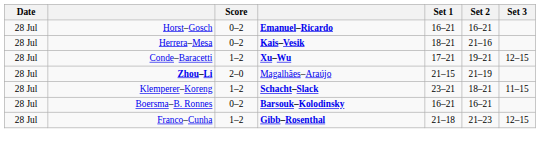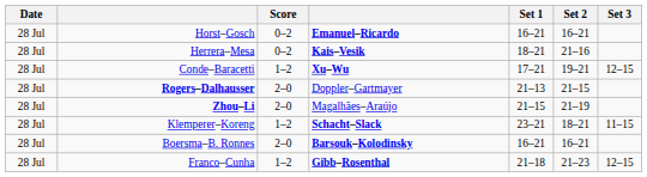 <table class="wikitable" style="text-align: center; font-size:90% ">
 <tr>
 <th width="60">Date</th>
 <th align="right" width="250"></th>
 <th width="60">Score</th>
 <th align="left" width="250"></th>
 <th width="50">Set 1</th>
 <th width="50">Set 2</th>
 <th width="50">Set 3</th>
 </tr>
 <tr>
 <td>28 Jul</td>
 <td align=right><a href='#'>Horst</a>–<a href='#'>Gosch</a> </td>
 <td align=center>0–2</td>
 <td align=left><strong> <a href='#'>Emanuel</a>–<a href='#'>Ricardo</a></strong></td>
 <td>16–21</td>
 <td>16–21</td>
 <td></td>
 </tr>
 <tr>
 <td>28 Jul</td>
 <td align=right><a href='#'>Herrera</a>–<a href='#'>Mesa</a> </td>
 <td align=center>0–2</td>
 <td align=left><strong> <a href='#'>Kais</a>–<a href='#'>Vesik</a></strong></td>
 <td>18–21</td>
 <td>21–16</td>
 <td></td>
 </tr>
 <tr>
 <td>28 Jul</td>
 <td align=right><a href='#'>Conde</a>–<a href='#'>Baracetti</a> </td>
 <td align=center>1–2</td>
 <td align=left><strong> <a href='#'>Xu</a>–<a href='#'>Wu</a></strong></td>
 <td>17–21</td>
 <td>19–21</td>
 <td>12–15</td>
 </tr>
 <tr>
 <td>28 Jul</td>
+<td align=right><strong><a href='#'>Rogers</a>–<a href='#'>Dalhausser</a> </strong></td>
+<td align=center>2–0</td>
+<td align=left> <a href='#'>Doppler</a>–<a href='#'>Gartmayer</a></td>
+<td>21–13</td>
+<td>21–15</td>
+<td></td>
+</tr>
+<tr>
+<td>28 Jul</td>
 <td align=right><strong><a href='#'>Zhou</a>–<a href='#'>Li</a> </strong></td>
 <td align=center>2–0</td>
 <td align=left> <a href='#'>Magalhães</a>–<a href='#'>Araújo</a></td>
 <td>21–15</td>
 <td>21–19</td>
 <td></td>
 </tr>
 <tr>
 <td>28 Jul</td>
 <td align=right><a href='#'>Klemperer</a>–<a href='#'>Koreng</a> </td>
 <td align=center>1–2</td>
 <td align=left><strong> <a href='#'>Schacht</a>–<a href='#'>Slack</a></strong></td>
 <td>23–21</td>
 <td>18–21</td>
 <td>11–15</td>
 </tr>
 <tr>
 <td>28 Jul</td>
 <td align=right><a href='#'>Boersma</a>–<a href='#'>B. Ronnes</a> </td>
-<td align=center>0–2</td>
+<td align=center>2–0</td>
 <td align=left><strong> <a href='#'>Barsouk</a>–<a href='#'>Kolodinsky</a></strong></td>
 <td>16–21</td>
 <td>16–21</td>
 <td></td>
 </tr>
 <tr>
 <td>28 Jul</td>
 <td align=right><a href='#'>Franco</a>–<a href='#'>Cunha</a> </td>
 <td align=center>1–2</td>
 <td align=left><strong> <a href='#'>Gibb</a>–<a href='#'>Rosenthal</a></strong></td>
 <td>21–18</td>
 <td>21–23</td>
 <td>12–15</td>
 </tr>
 </table>
